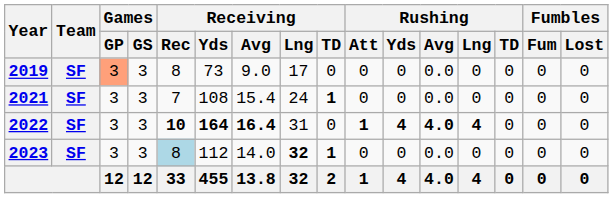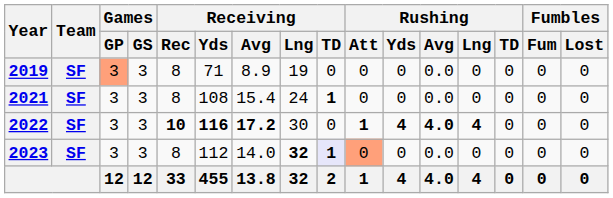 <table class="wikitable" style="text-align:center;">
 <tr>
 <th rowspan="2">Year</th>
 <th rowspan="2">Team</th>
 <th colspan="2">Games</th>
 <th colspan="5">Receiving</th>
 <th colspan="5">Rushing</th>
 <th colspan="2">Fumbles</th>
 </tr>
 <tr>
 <th>GP</th>
 <th>GS</th>
 <th>Rec</th>
 <th>Yds</th>
 <th>Avg</th>
 <th>Lng</th>
 <th>TD</th>
 <th>Att</th>
 <th>Yds</th>
 <th>Avg</th>
 <th>Lng</th>
 <th>TD</th>
 <th>Fum</th>
 <th>Lost</th>
 </tr>
 <tr>
 <th><a href='#'>2019</a></th>
 <th><a href='#'>SF</a></th>
 <td style="background: lightsalmon;">3</td>
 <td>3</td>
 <td>8</td>
-<td>73</td>
-<td>9.0</td>
-<td>17</td>
+<td>71</td>
+<td>8.9</td>
+<td>19</td>
 <td>0</td>
 <td>0</td>
 <td>0</td>
 <td>0.0</td>
 <td>0</td>
 <td>0</td>
 <td>0</td>
 <td>0</td>
 </tr>
 <tr>
 <th><a href='#'>2021</a></th>
 <th><a href='#'>SF</a></th>
 <td>3</td>
 <td>3</td>
-<td>7</td>
+<td>8</td>
 <td>108</td>
 <td>15.4</td>
 <td>24</td>
 <td><strong>1</strong></td>
 <td>0</td>
 <td>0</td>
 <td>0.0</td>
 <td>0</td>
 <td>0</td>
 <td>0</td>
 <td>0</td>
 </tr>
 <tr>
 <th><a href='#'>2022</a></th>
 <th><a href='#'>SF</a></th>
 <td>3</td>
 <td>3</td>
 <td><strong>10</strong></td>
-<td><strong>164</strong></td>
-<td><strong>16.4</strong></td>
-<td>31</td>
+<td><strong>116</strong></td>
+<td><strong>17.2</strong></td>
+<td>30</td>
 <td>0</td>
 <td><strong>1</strong></td>
 <td><strong>4</strong></td>
 <td><strong>4.0</strong></td>
 <td><strong>4</strong></td>
 <td>0</td>
 <td>0</td>
 <td>0</td>
 </tr>
 <tr>
 <th><a href='#'>2023</a></th>
 <th><a href='#'>SF</a></th>
 <td>3</td>
 <td>3</td>
-<td style="background: lightblue;">8</td>
+<td>8</td>
 <td>112</td>
 <td>14.0</td>
 <td><strong>32</strong></td>
-<td><strong>1</strong></td>
-<td>0</td>
+<td style="background: lavender;"><strong>1</strong></td>
+<td style="background: lightsalmon;">0</td>
 <td>0</td>
 <td>0.0</td>
 <td>0</td>
 <td>0</td>
 <td>0</td>
 <td>0</td>
 </tr>
 <tr>
 <th colspan="2"></th>
 <th>12</th>
 <th>12</th>
 <th>33</th>
 <th>455</th>
 <th>13.8</th>
 <th>32</th>
 <th>2</th>
 <th>1</th>
 <th>4</th>
 <th>4.0</th>
 <th>4</th>
 <th>0</th>
 <th>0</th>
 <th>0</th>
 </tr>
 </table>
